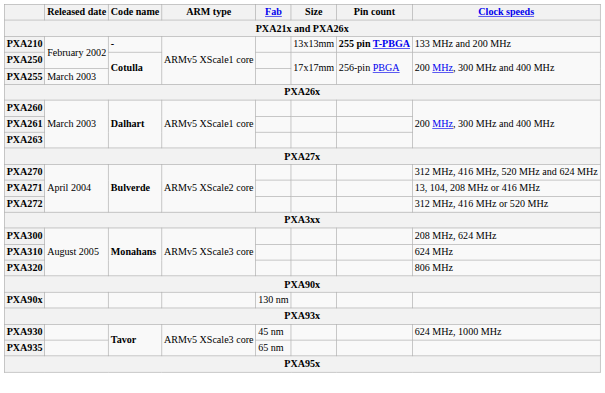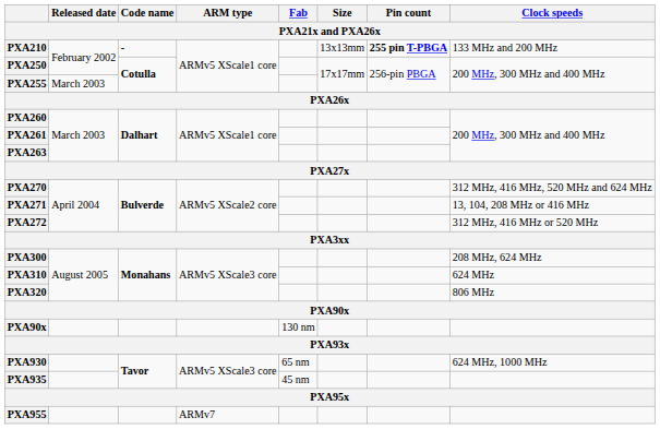 <table class="wikitable">
 <tr>
 <th></th>
 <th>Released date</th>
 <th>Code name</th>
 <th>ARM type</th>
 <th><a href='#'>Fab</a></th>
 <th>Size</th>
 <th>Pin count</th>
 <th><a href='#'>Clock speeds</a></th>
 </tr>
 <tr>
 <th colspan="8">PXA21x and PXA26x</th>
 </tr>
 <tr>
 <th>PXA210</th>
 <td rowspan="2">February 2002</td>
 <td><strong>-</strong></td>
 <td rowspan="3">ARMv5 XScale1 core</td>
 <td></td>
 <td>13x13mm</td>
 <td><strong>255 pin <a href='#'>T-PBGA</a></strong></td>
 <td>133 MHz and 200 MHz</td>
 </tr>
 <tr>
 <th>PXA250</th>
 <td rowspan="2"><strong>Cotulla</strong></td>
 <td></td>
 <td rowspan="2">17x17mm</td>
 <td rowspan="2">256-pin <a href='#'>PBGA</a></td>
 <td rowspan="2">200 <a href='#'>MHz</a>, 300 MHz and 400 MHz</td>
 </tr>
 <tr>
 <th>PXA255</th>
 <td>March 2003</td>
 <td></td>
 </tr>
 <tr>
 <th colspan="8">PXA26x</th>
 </tr>
 <tr>
 <th>PXA260</th>
 <td rowspan="3">March 2003</td>
 <td rowspan="3"><strong>Dalhart</strong></td>
 <td rowspan="3">ARMv5 XScale1 core</td>
 <td></td>
 <td></td>
 <td></td>
 <td rowspan="3">200 <a href='#'>MHz</a>, 300 MHz and 400 MHz</td>
 </tr>
 <tr>
 <th>PXA261</th>
 <td></td>
 <td></td>
 <td></td>
 </tr>
 <tr>
 <th>PXA263</th>
 <td></td>
 <td></td>
 <td></td>
 </tr>
 <tr>
 <th colspan="8">PXA27x</th>
 </tr>
 <tr>
 <th>PXA270</th>
 <td rowspan="3">April 2004</td>
 <td rowspan="3"><strong>Bulverde</strong></td>
 <td rowspan="3">ARMv5 XScale2 core</td>
 <td></td>
 <td></td>
 <td></td>
 <td>312 MHz, 416 MHz, 520 MHz and 624 MHz</td>
 </tr>
 <tr>
 <th>PXA271</th>
 <td></td>
 <td></td>
 <td></td>
 <td>13, 104, 208 MHz or 416 MHz</td>
 </tr>
 <tr>
 <th>PXA272</th>
 <td></td>
 <td></td>
 <td></td>
 <td>312 MHz, 416 MHz or 520 MHz</td>
 </tr>
 <tr>
 <th colspan="8">PXA3xx</th>
 </tr>
 <tr>
 <th>PXA300</th>
 <td rowspan="3">August 2005</td>
 <td rowspan="3"><strong>Monahans</strong></td>
 <td rowspan="3">ARMv5 XScale3 core</td>
 <td></td>
 <td></td>
 <td></td>
 <td>208 MHz, 624 MHz</td>
 </tr>
 <tr>
 <th>PXA310</th>
 <td></td>
 <td></td>
 <td></td>
 <td>624 MHz</td>
 </tr>
 <tr>
 <th>PXA320</th>
 <td></td>
 <td></td>
 <td></td>
 <td>806 MHz</td>
 </tr>
 <tr>
 <th colspan="8">PXA90x</th>
 </tr>
 <tr>
 <th>PXA90x</th>
 <td></td>
 <td></td>
 <td></td>
 <td>130 nm</td>
 <td></td>
 <td></td>
 <td></td>
 </tr>
 <tr>
 <th colspan="8">PXA93x</th>
 </tr>
 <tr>
 <th>PXA930</th>
 <td></td>
 <td rowspan="2"><strong>Tavor</strong></td>
 <td rowspan="2">ARMv5 XScale3 core</td>
-<td>45 nm</td>
+<td>65 nm</td>
 <td></td>
 <td></td>
 <td>624 MHz, 1000 MHz</td>
 </tr>
 <tr>
 <th>PXA935</th>
 <td></td>
-<td>65 nm</td>
+<td>45 nm</td>
 <td></td>
 <td></td>
 <td></td>
 </tr>
 <tr>
 <th colspan="8">PXA95x</th>
 </tr>
+<tr>
+<th>PXA955</th>
+<td></td>
+<td></td>
+<td>ARMv7</td>
+<td></td>
+<td></td>
+<td></td>
+<td></td>
+</tr>
 </table>
